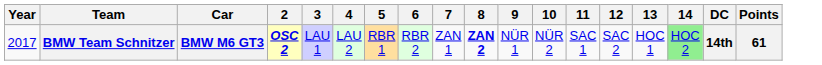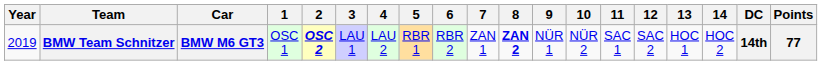 <table class="wikitable" style="text-align:center; font-size:85%">
 <tr>
 <th>Year</th>
 <th>Team</th>
 <th>Car</th>
+<th>1</th>
 <th>2</th>
 <th>3</th>
 <th>4</th>
 <th>5</th>
 <th>6</th>
 <th>7</th>
 <th>8</th>
 <th>9</th>
 <th>10</th>
 <th>11</th>
 <th>12</th>
 <th>13</th>
 <th>14</th>
 <th>DC</th>
 <th>Points</th>
 </tr>
 <tr>
-<td><a href='#'>2017</a></td>
+<td><a href='#'>2019</a></td>
 <th nowrap><a href='#'>BMW Team Schnitzer</a></th>
 <th nowrap><a href='#'>BMW M6 GT3</a></th>
+<td style="background:#DFFFDF;"><a href='#'>OSC<br>1</a><br></td>
 <td style="background:#FFFFBF;"><strong><em><a href='#'>OSC<br>2</a></em></strong><br></td>
 <td style="background:#CFCFFF;"><a href='#'>LAU<br>1</a><br></td>
 <td style="background:#DFFFDF;"><a href='#'>LAU<br>2</a><br></td>
 <td style="background:#FFDF9F;"><a href='#'>RBR<br>1</a><br></td>
 <td style="background:#DFFFDF;"><a href='#'>RBR<br>2</a><br></td>
 <td><a href='#'>ZAN<br>1</a></td>
 <td><strong><a href='#'>ZAN<br>2</a></strong></td>
 <td><a href='#'>NÜR<br>1</a></td>
 <td><a href='#'>NÜR<br>2</a></td>
 <td><a href='#'>SAC<br>1</a></td>
 <td><a href='#'>SAC<br>2</a></td>
 <td><a href='#'>HOC<br>1</a></td>
-<td style="background: lightgreen;"><a href='#'>HOC<br>2</a></td>
+<td><a href='#'>HOC<br>2</a></td>
 <th>14th</th>
-<th>61</th>
+<th>77</th>
 </tr>
 </table>
